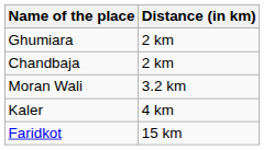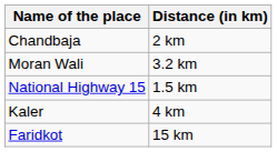 <table class="wikitable">
 <tr>
 <th>Name of the place</th>
 <th>Distance (in km)</th>
-</tr>
-<tr>
-<td>Ghumiara</td>
-<td>2 km</td>
 </tr>
 <tr>
 <td>Chandbaja</td>
 <td>2 km</td>
 </tr>
 <tr>
 <td>Moran Wali</td>
 <td>3.2 km</td>
 </tr>
 <tr>
+<td><a href='#'>National Highway 15</a></td>
+<td>1.5 km</td>
+</tr>
+<tr>
 <td>Kaler</td>
 <td>4 km</td>
 </tr>
 <tr>
 <td><a href='#'>Faridkot</a></td>
 <td>15 km</td>
 </tr>
 </table>
